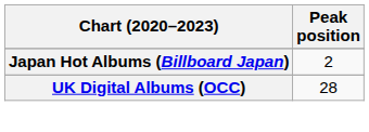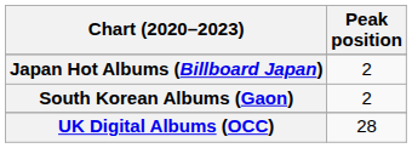 <table class="wikitable sortable plainrowheaders" style="text-align:center">
 <tr>
 <th scope="col">Chart (2020–2023)</th>
 <th scope="col">Peak<br>position</th>
 </tr>
 <tr>
 </tr>
 <tr>
 </tr>
 <tr>
 </tr>
 <tr>
 </tr>
 <tr>
 </tr>
 <tr>
 <th scope="row">Japan Hot Albums (<em><a href='#'>Billboard Japan</a></em>)</th>
 <td>2</td>
 </tr>
 <tr>
+<th scope="row">South Korean Albums (<a href='#'>Gaon</a>)</th>
+<td>2</td>
+</tr>
+<tr>
 </tr>
 <tr>
 <th scope="row"><a href='#'>UK Digital Albums</a> (<a href='#'>OCC</a>)</th>
 <td>28</td>
 </tr>
 </table>
